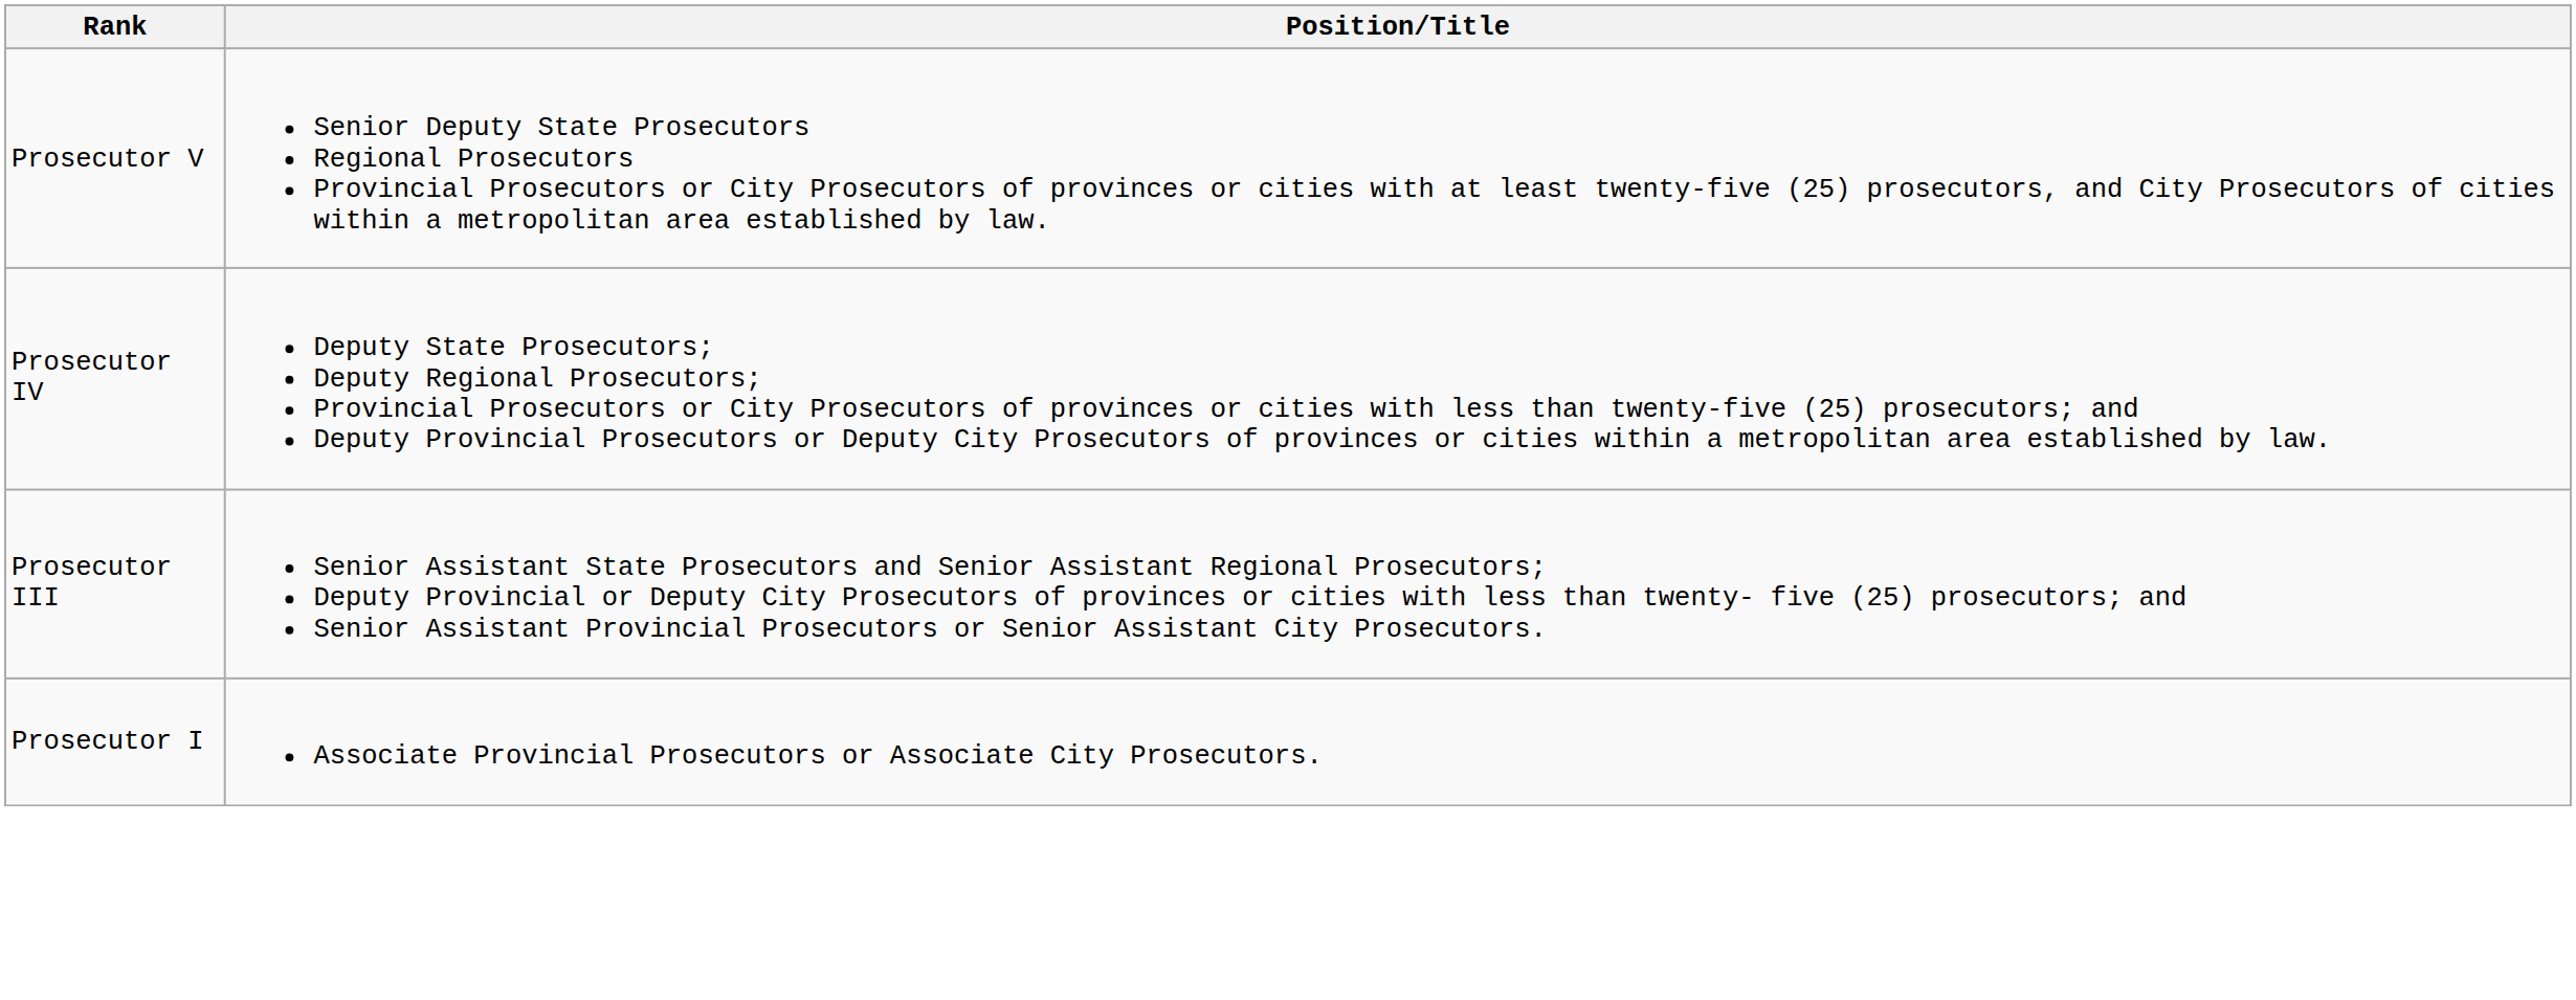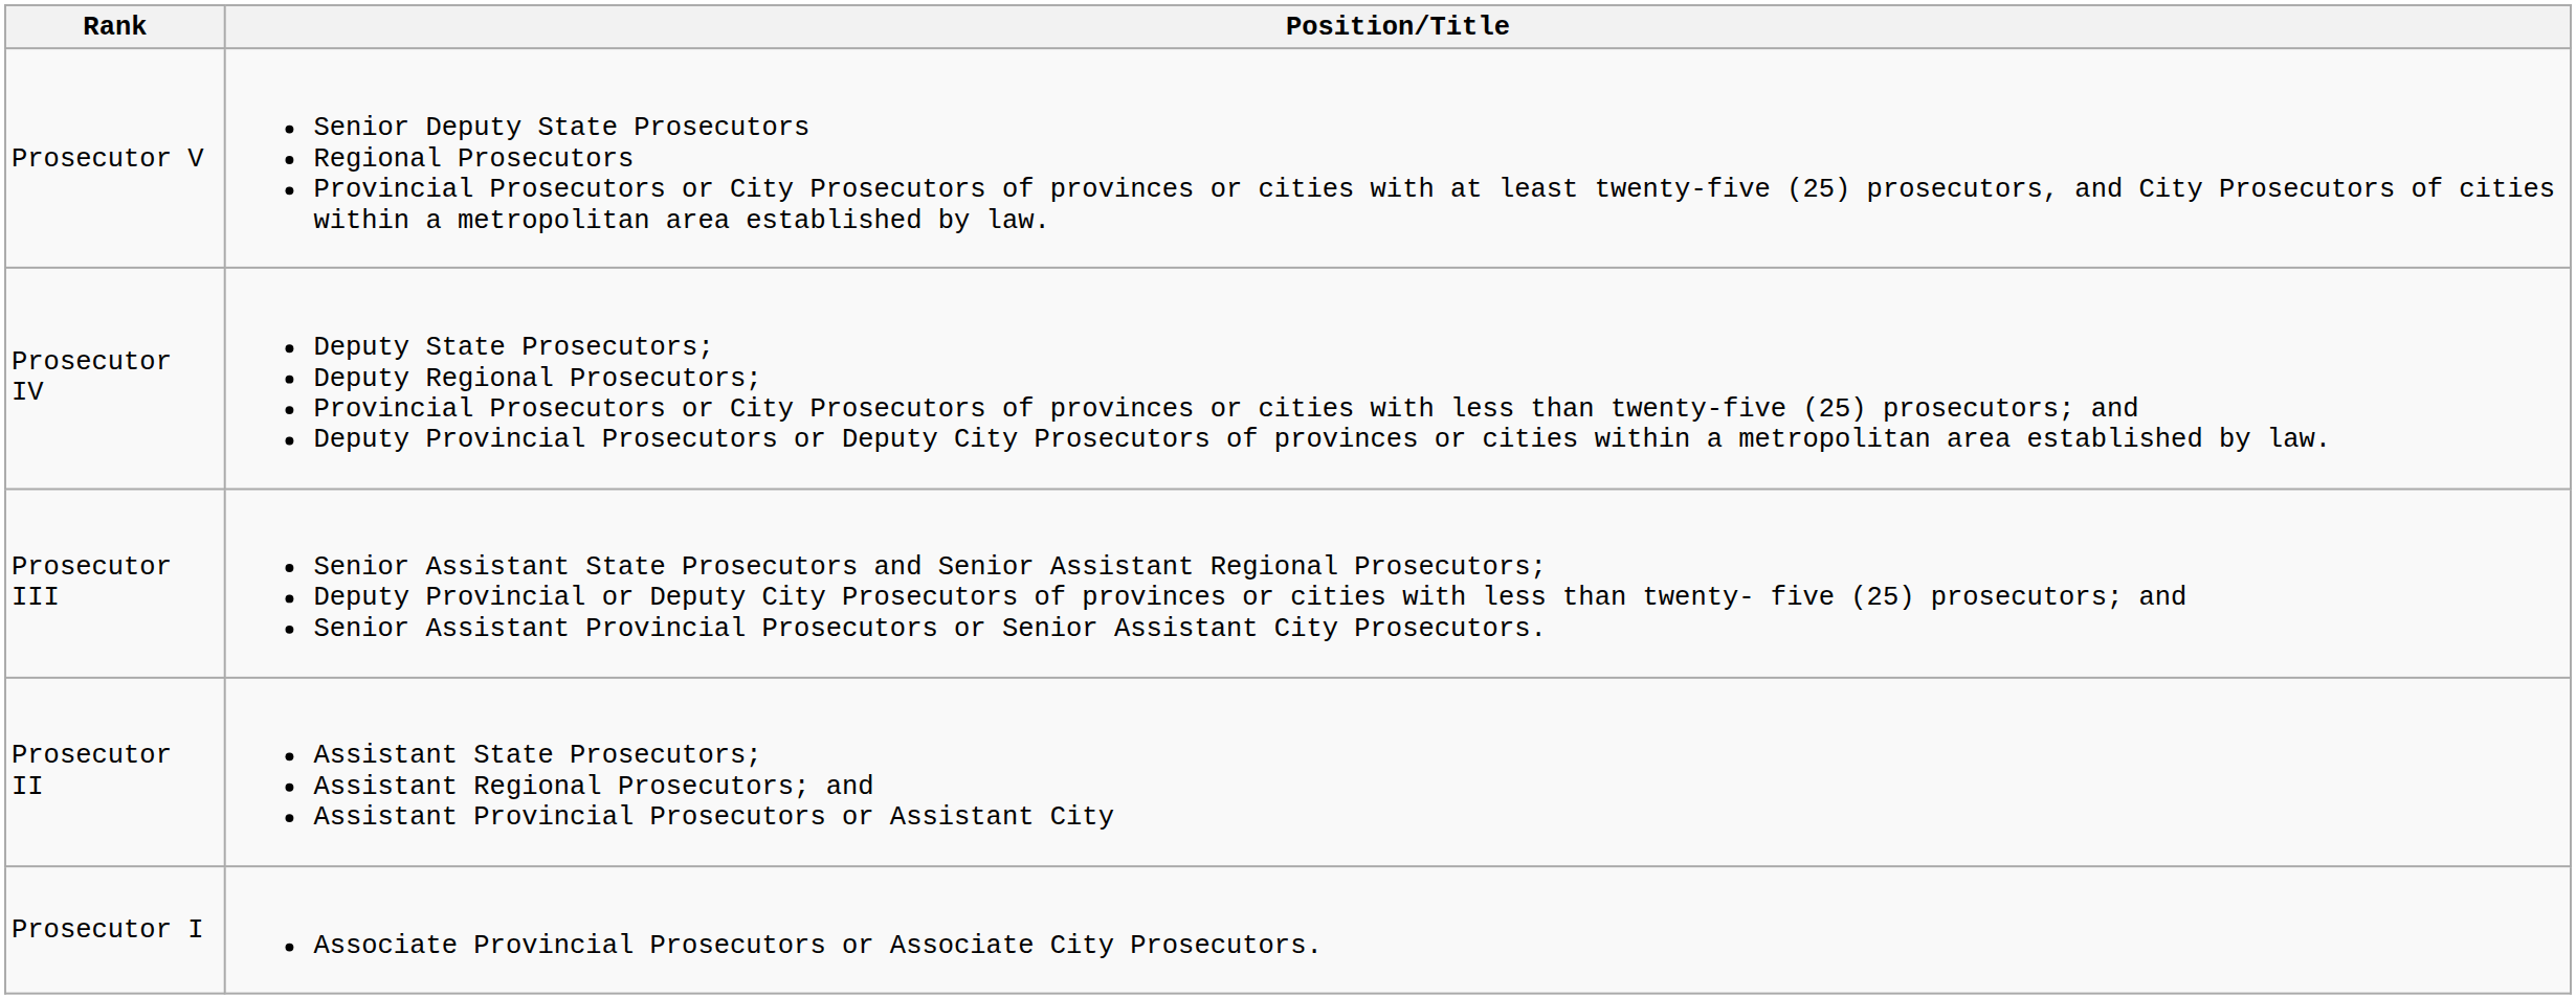 <table class="wikitable">
 <tr>
 <th>Rank</th>
 <th>Position/Title</th>
 </tr>
 <tr>
 <td>Prosecutor V</td>
 <td><br><ul><li>Senior Deputy State Prosecutors</li><li>Regional Prosecutors</li><li>Provincial Prosecutors or City Prosecutors of provinces or cities with at least twenty-five (25) prosecutors, and City Prosecutors of cities within a metropolitan area established by law.</li></ul></td>
 </tr>
 <tr>
 <td>Prosecutor IV</td>
 <td><br><ul><li>Deputy State Prosecutors;</li><li>Deputy Regional Prosecutors;</li><li>Provincial Prosecutors or City Prosecutors of provinces or cities with less than twenty-five (25) prosecutors; and</li><li>Deputy Provincial Prosecutors or Deputy City Prosecutors of provinces or cities within a metropolitan area established by law.</li></ul></td>
 </tr>
 <tr>
 <td>Prosecutor III</td>
 <td><br><ul><li>Senior Assistant State Prosecutors and Senior Assistant Regional Prosecutors;</li><li>Deputy Provincial or Deputy City Prosecutors of provinces or cities with less than twenty- five (25) prosecutors; and</li><li>Senior Assistant Provincial Prosecutors or Senior Assistant City Prosecutors.</li></ul></td>
 </tr>
 <tr>
+<td>Prosecutor II</td>
+<td><br><ul><li>Assistant State Prosecutors;</li><li>Assistant Regional Prosecutors; and</li><li>Assistant Provincial Prosecutors or Assistant City</li></ul></td>
+</tr>
+<tr>
 <td>Prosecutor I</td>
 <td><br><ul><li>Associate Provincial Prosecutors or Associate City Prosecutors.</li></ul></td>
 </tr>
 </table>
